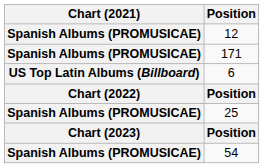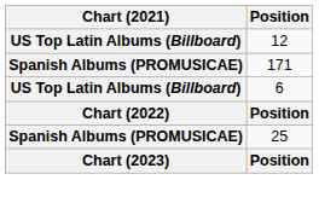 <table class="wikitable plainrowheaders" style="text-align:center">
 <tr>
 <th scope="col">Chart (2021)</th>
 <th scope="col">Position</th>
 </tr>
 <tr>
-<th scope="row">Spanish Albums (PROMUSICAE)</th>
+<th scope="row">US Top Latin Albums (<em>Billboard</em>)</th>
 <td>12</td>
 </tr>
 <tr>
 <th scope="row">Spanish Albums (PROMUSICAE)</th>
 <td>171</td>
 </tr>
 <tr>
 <th scope="row">US Top Latin Albums (<em>Billboard</em>)</th>
 <td>6</td>
 </tr>
 <tr>
 <th scope="col">Chart (2022)</th>
 <th scope="col">Position</th>
 </tr>
 <tr>
 <th scope="row">Spanish Albums (PROMUSICAE)</th>
 <td>25</td>
 </tr>
 <tr>
 <th scope="col">Chart (2023)</th>
 <th scope="col">Position</th>
 </tr>
-<tr>
-<th scope="row">Spanish Albums (PROMUSICAE)</th>
-<td>54</td>
-</tr>
 </table>
